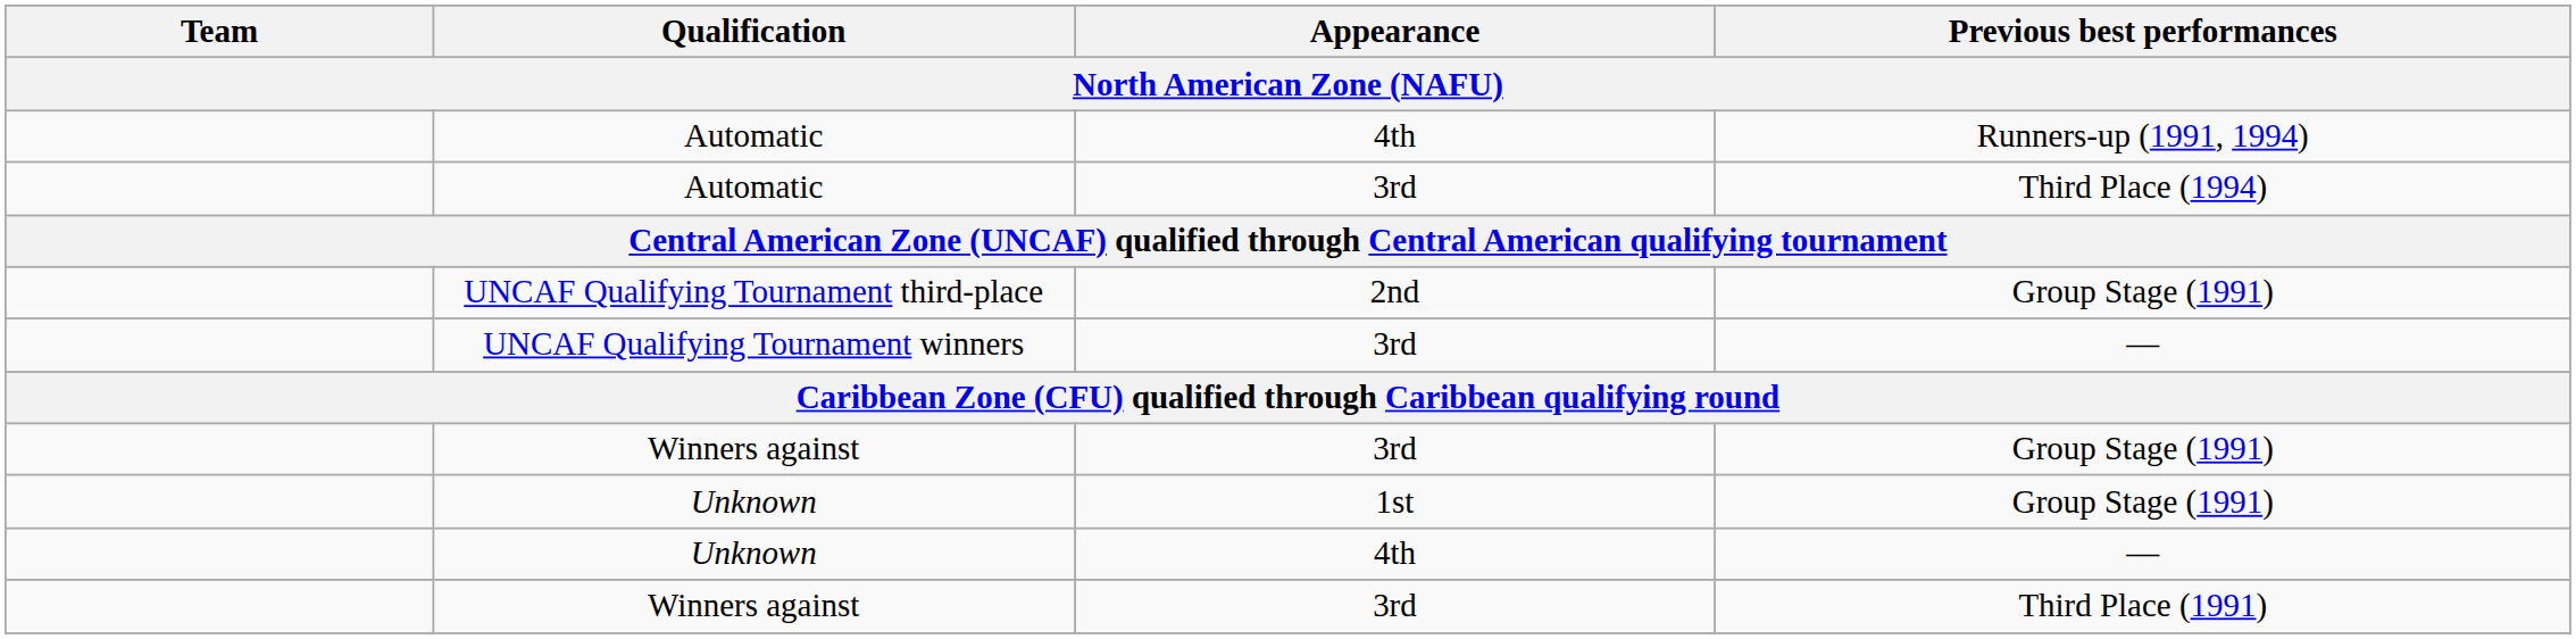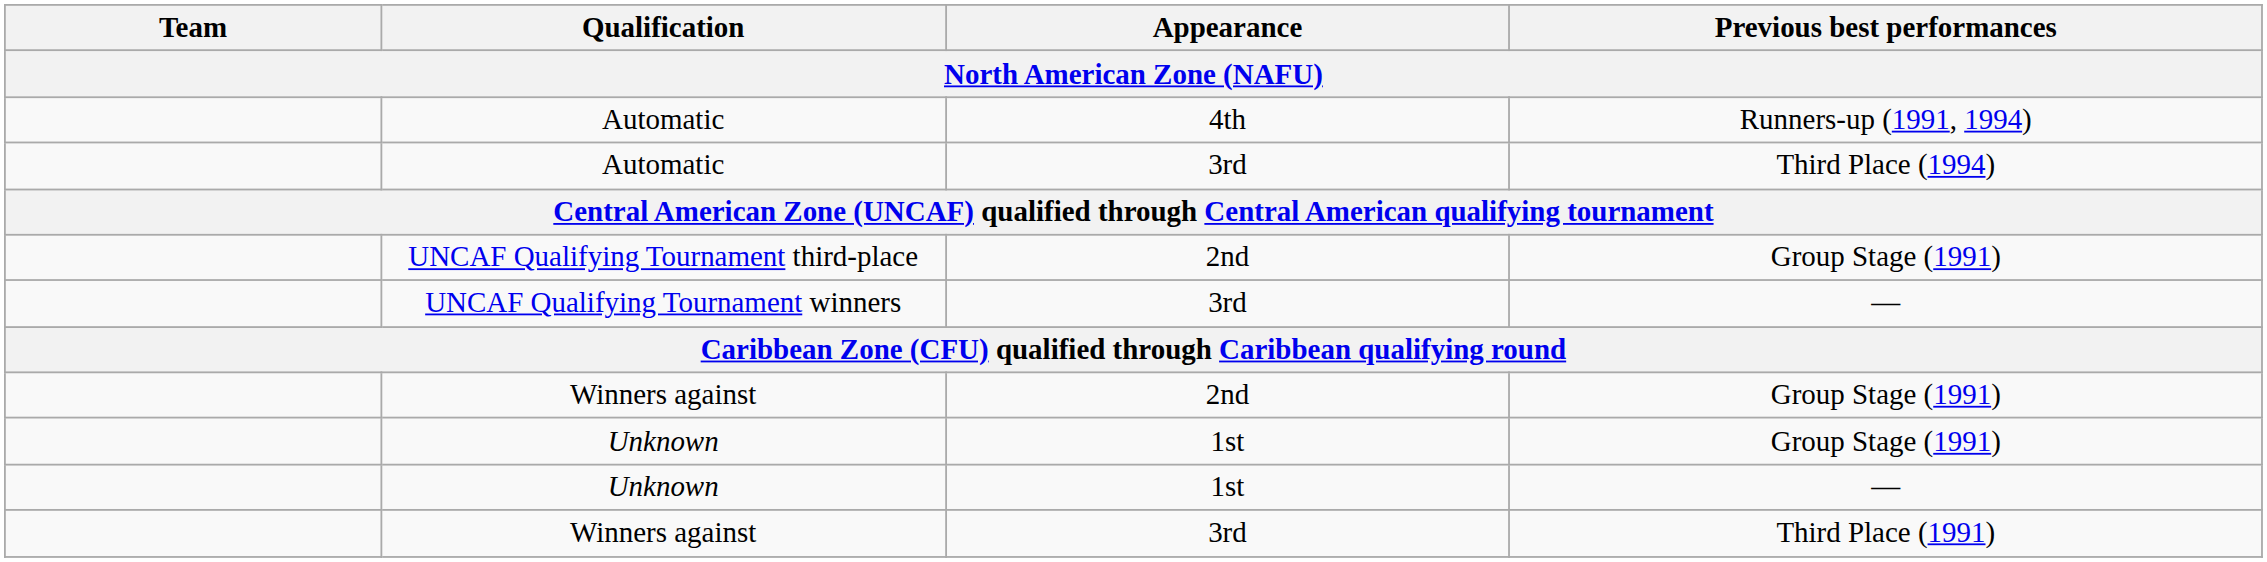 <table class="wikitable">
 <tr>
 <th width=10%>Team</th>
 <th width=15%>Qualification</th>
 <th width=15%>Appearance</th>
 <th width=20%>Previous best performances</th>
 </tr>
 <tr>
 <th colspan=4><strong><a href='#'>North American Zone (NAFU)</a></strong></th>
 </tr>
 <tr>
 <td align=left></td>
 <td align=center>Automatic</td>
 <td align=center>4th</td>
 <td align=center>Runners-up (<a href='#'>1991</a>, <a href='#'>1994</a>)</td>
 </tr>
 <tr>
 <td align=left></td>
 <td align=center>Automatic</td>
 <td align=center>3rd</td>
 <td align=center>Third Place (<a href='#'>1994</a>)</td>
 </tr>
 <tr>
 <th colspan=4><strong><a href='#'>Central American Zone (UNCAF)</a> qualified through <a href='#'>Central American qualifying tournament</a></strong></th>
 </tr>
 <tr>
 <td align=left></td>
 <td align=center><a href='#'>UNCAF Qualifying Tournament</a> third-place</td>
 <td align=center>2nd</td>
 <td align=center>Group Stage (<a href='#'>1991</a>)</td>
 </tr>
 <tr>
 <td align=left></td>
 <td align=center><a href='#'>UNCAF Qualifying Tournament</a> winners</td>
 <td align=center>3rd</td>
 <td align=center>—</td>
 </tr>
 <tr>
 <th colspan=4><strong><a href='#'>Caribbean Zone (CFU)</a> qualified through <a href='#'>Caribbean qualifying round</a></strong></th>
 </tr>
 <tr>
 <td align=left></td>
 <td align=center>Winners against </td>
-<td align=center>3rd</td>
+<td align=center>2nd</td>
 <td align=center>Group Stage (<a href='#'>1991</a>)</td>
 </tr>
 <tr>
 <td align=left></td>
 <td align=center><em>Unknown</em></td>
 <td align=center>1st</td>
 <td align=center>Group Stage (<a href='#'>1991</a>)</td>
 </tr>
 <tr>
 <td align=left></td>
 <td align=center><em>Unknown</em></td>
-<td align=center>4th</td>
+<td align=center>1st</td>
 <td align=center>—</td>
 </tr>
 <tr>
 <td align=left></td>
 <td align=center>Winners against </td>
 <td align=center>3rd</td>
 <td align=center>Third Place (<a href='#'>1991</a>)</td>
 </tr>
 </table>
